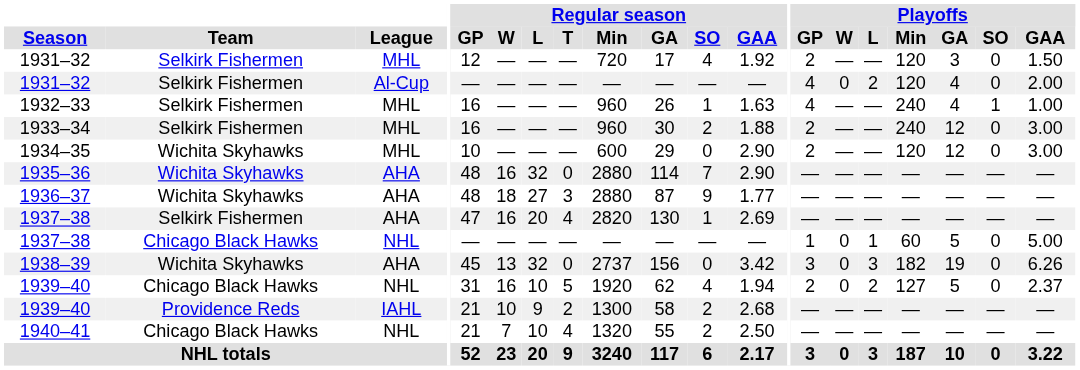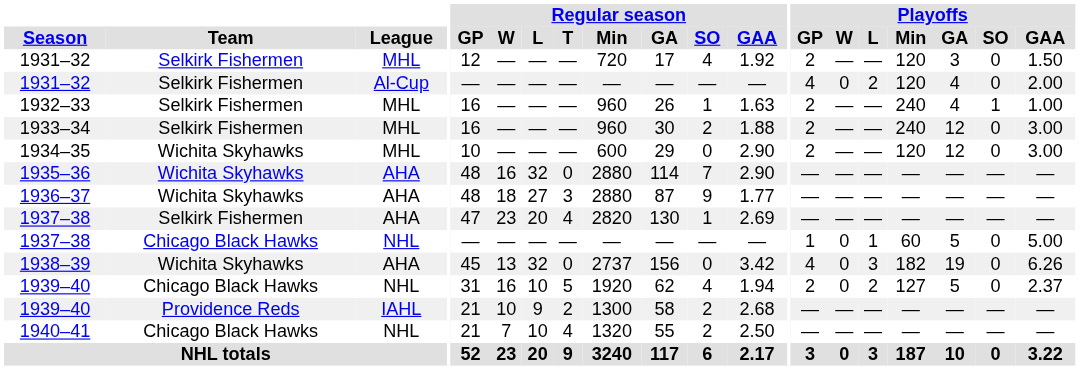 <table border="0" cellpadding="1" cellspacing="0" style="width:75%; text-align:center;">
 <tr bgcolor="#e0e0e0">
 <th colspan="3" bgcolor="#ffffff"></th>
 <th rowspan="99" bgcolor="#ffffff"></th>
 <th colspan="8" bgcolor="#e0e0e0"><a href='#'>Regular season</a></th>
 <th rowspan="99" bgcolor="#ffffff"></th>
 <th colspan="7" bgcolor="#e0e0e0"><a href='#'>Playoffs</a></th>
 </tr>
 <tr bgcolor="#e0e0e0">
 <th><a href='#'>Season</a></th>
 <th>Team</th>
 <th>League</th>
 <th>GP</th>
 <th>W</th>
 <th>L</th>
 <th>T</th>
 <th>Min</th>
 <th>GA</th>
 <th><a href='#'>SO</a></th>
 <th><a href='#'>GAA</a></th>
 <th>GP</th>
 <th>W</th>
 <th>L</th>
 <th>Min</th>
 <th>GA</th>
 <th>SO</th>
 <th>GAA</th>
 </tr>
 <tr>
 <td>1931–32</td>
 <td><a href='#'>Selkirk Fishermen</a></td>
 <td><a href='#'>MHL</a></td>
 <td>12</td>
 <td>—</td>
 <td>—</td>
 <td>—</td>
 <td>720</td>
 <td>17</td>
 <td>4</td>
 <td>1.92</td>
 <td>2</td>
 <td>—</td>
 <td>—</td>
 <td>120</td>
 <td>3</td>
 <td>0</td>
 <td>1.50</td>
 </tr>
 <tr bgcolor="#f0f0f0">
 <td><a href='#'>1931–32</a></td>
 <td>Selkirk Fishermen</td>
 <td><a href='#'>Al-Cup</a></td>
 <td>—</td>
 <td>—</td>
 <td>—</td>
 <td>—</td>
 <td>—</td>
 <td>—</td>
 <td>—</td>
 <td>—</td>
 <td>4</td>
 <td>0</td>
 <td>2</td>
 <td>120</td>
 <td>4</td>
 <td>0</td>
 <td>2.00</td>
 </tr>
 <tr>
 <td>1932–33</td>
 <td>Selkirk Fishermen</td>
 <td>MHL</td>
 <td>16</td>
 <td>—</td>
 <td>—</td>
 <td>—</td>
 <td>960</td>
 <td>26</td>
 <td>1</td>
 <td>1.63</td>
-<td>4</td>
+<td>2</td>
 <td>—</td>
 <td>—</td>
 <td>240</td>
 <td>4</td>
 <td>1</td>
 <td>1.00</td>
 </tr>
 <tr bgcolor="#f0f0f0">
 <td>1933–34</td>
 <td>Selkirk Fishermen</td>
 <td>MHL</td>
 <td>16</td>
 <td>—</td>
 <td>—</td>
 <td>—</td>
 <td>960</td>
 <td>30</td>
 <td>2</td>
 <td>1.88</td>
 <td>2</td>
 <td>—</td>
 <td>—</td>
 <td>240</td>
 <td>12</td>
 <td>0</td>
 <td>3.00</td>
 </tr>
 <tr>
 <td>1934–35</td>
 <td>Wichita Skyhawks</td>
 <td>MHL</td>
 <td>10</td>
 <td>—</td>
 <td>—</td>
 <td>—</td>
 <td>600</td>
 <td>29</td>
 <td>0</td>
 <td>2.90</td>
 <td>2</td>
 <td>—</td>
 <td>—</td>
 <td>120</td>
 <td>12</td>
 <td>0</td>
 <td>3.00</td>
 </tr>
 <tr bgcolor="#f0f0f0">
 <td><a href='#'>1935–36</a></td>
 <td><a href='#'>Wichita Skyhawks</a></td>
 <td><a href='#'>AHA</a></td>
 <td>48</td>
 <td>16</td>
 <td>32</td>
 <td>0</td>
 <td>2880</td>
 <td>114</td>
 <td>7</td>
 <td>2.90</td>
 <td>—</td>
 <td>—</td>
 <td>—</td>
 <td>—</td>
 <td>—</td>
 <td>—</td>
 <td>—</td>
 </tr>
 <tr>
 <td><a href='#'>1936–37</a></td>
 <td>Wichita Skyhawks</td>
 <td>AHA</td>
 <td>48</td>
 <td>18</td>
 <td>27</td>
 <td>3</td>
 <td>2880</td>
 <td>87</td>
 <td>9</td>
 <td>1.77</td>
 <td>—</td>
 <td>—</td>
 <td>—</td>
 <td>—</td>
 <td>—</td>
 <td>—</td>
 <td>—</td>
 </tr>
 <tr bgcolor="#f0f0f0">
 <td><a href='#'>1937–38</a></td>
 <td>Selkirk Fishermen</td>
 <td>AHA</td>
 <td>47</td>
-<td>16</td>
+<td>23</td>
 <td>20</td>
 <td>4</td>
 <td>2820</td>
 <td>130</td>
 <td>1</td>
 <td>2.69</td>
 <td>—</td>
 <td>—</td>
 <td>—</td>
 <td>—</td>
 <td>—</td>
 <td>—</td>
 <td>—</td>
 </tr>
 <tr>
 <td><a href='#'>1937–38</a></td>
 <td><a href='#'>Chicago Black Hawks</a></td>
 <td><a href='#'>NHL</a></td>
 <td>—</td>
 <td>—</td>
 <td>—</td>
 <td>—</td>
 <td>—</td>
 <td>—</td>
 <td>—</td>
 <td>—</td>
 <td>1</td>
 <td>0</td>
 <td>1</td>
 <td>60</td>
 <td>5</td>
 <td>0</td>
 <td>5.00</td>
 </tr>
 <tr bgcolor="#f0f0f0">
 <td><a href='#'>1938–39</a></td>
 <td>Wichita Skyhawks</td>
 <td>AHA</td>
 <td>45</td>
 <td>13</td>
 <td>32</td>
 <td>0</td>
 <td>2737</td>
 <td>156</td>
 <td>0</td>
 <td>3.42</td>
-<td>3</td>
+<td>4</td>
 <td>0</td>
 <td>3</td>
 <td>182</td>
 <td>19</td>
 <td>0</td>
 <td>6.26</td>
 </tr>
 <tr>
 <td><a href='#'>1939–40</a></td>
 <td>Chicago Black Hawks</td>
 <td>NHL</td>
 <td>31</td>
 <td>16</td>
 <td>10</td>
 <td>5</td>
 <td>1920</td>
 <td>62</td>
 <td>4</td>
 <td>1.94</td>
 <td>2</td>
 <td>0</td>
 <td>2</td>
 <td>127</td>
 <td>5</td>
 <td>0</td>
 <td>2.37</td>
 </tr>
 <tr bgcolor="#f0f0f0">
 <td><a href='#'>1939–40</a></td>
 <td><a href='#'>Providence Reds</a></td>
 <td><a href='#'>IAHL</a></td>
 <td>21</td>
 <td>10</td>
 <td>9</td>
 <td>2</td>
 <td>1300</td>
 <td>58</td>
 <td>2</td>
 <td>2.68</td>
 <td>—</td>
 <td>—</td>
 <td>—</td>
 <td>—</td>
 <td>—</td>
 <td>—</td>
 <td>—</td>
 </tr>
 <tr>
 <td><a href='#'>1940–41</a></td>
 <td>Chicago Black Hawks</td>
 <td>NHL</td>
 <td>21</td>
 <td>7</td>
 <td>10</td>
 <td>4</td>
 <td>1320</td>
 <td>55</td>
 <td>2</td>
 <td>2.50</td>
 <td>—</td>
 <td>—</td>
 <td>—</td>
 <td>—</td>
 <td>—</td>
 <td>—</td>
 <td>—</td>
 </tr>
 <tr bgcolor="#e0e0e0">
 <th colspan="3">NHL totals</th>
 <th>52</th>
 <th>23</th>
 <th>20</th>
 <th>9</th>
 <th>3240</th>
 <th>117</th>
 <th>6</th>
 <th>2.17</th>
 <th>3</th>
 <th>0</th>
 <th>3</th>
 <th>187</th>
 <th>10</th>
 <th>0</th>
 <th>3.22</th>
 </tr>
 </table>
